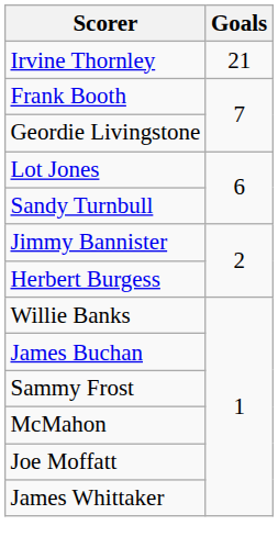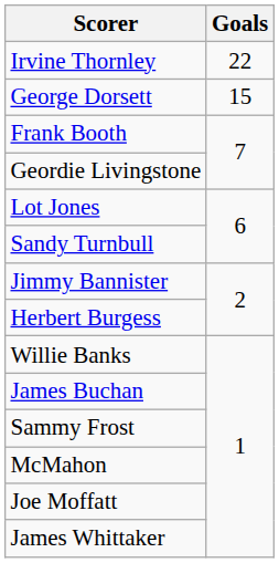 <table class="wikitable">
 <tr>
 <th>Scorer</th>
 <th>Goals</th>
 </tr>
 <tr>
 <td> <a href='#'>Irvine Thornley</a></td>
-<td align=center>21</td>
+<td align=center>22</td>
+</tr>
+<tr>
+<td> <a href='#'>George Dorsett</a></td>
+<td align=center>15</td>
 </tr>
 <tr>
 <td> <a href='#'>Frank Booth</a></td>
 <td rowspan="2" align=center>7</td>
 </tr>
 <tr>
 <td>Geordie Livingstone</td>
 </tr>
 <tr>
 <td> <a href='#'>Lot Jones</a></td>
 <td rowspan="2" align=center>6</td>
 </tr>
 <tr>
 <td> <a href='#'>Sandy Turnbull</a></td>
 </tr>
 <tr>
 <td> <a href='#'>Jimmy Bannister</a></td>
 <td rowspan="2" align=center>2</td>
 </tr>
 <tr>
 <td> <a href='#'>Herbert Burgess</a></td>
 </tr>
 <tr>
 <td>Willie Banks</td>
 <td rowspan="6" align=center>1</td>
 </tr>
 <tr>
 <td> <a href='#'>James Buchan</a></td>
 </tr>
 <tr>
 <td>Sammy Frost</td>
 </tr>
 <tr>
 <td>McMahon</td>
 </tr>
 <tr>
 <td>Joe Moffatt</td>
 </tr>
 <tr>
 <td>James Whittaker</td>
 </tr>
 </table>
